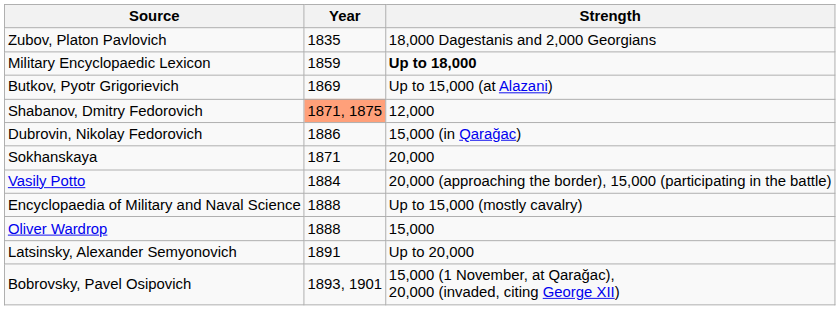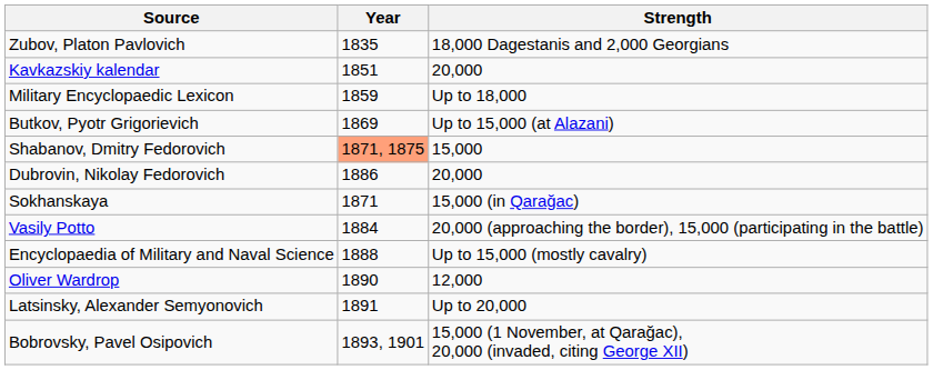 <table class="wikitable">
 <tr>
 <th>Source</th>
 <th>Year</th>
 <th>Strength</th>
 </tr>
 <tr>
 <td>Zubov, Platon Pavlovich</td>
 <td>1835</td>
 <td>18,000 Dagestanis and 2,000 Georgians</td>
 </tr>
 <tr>
+<td><a href='#'>Kavkazskiy kalendar</a></td>
+<td>1851</td>
+<td>20,000</td>
+</tr>
+<tr>
 <td>Military Encyclopaedic Lexicon</td>
 <td>1859</td>
-<td><strong>Up to 18,000</strong></td>
+<td>Up to 18,000</td>
 </tr>
 <tr>
 <td>Butkov, Pyotr Grigorievich</td>
 <td>1869</td>
 <td>Up to 15,000 (at <a href='#'>Alazani</a>)</td>
 </tr>
 <tr>
 <td>Shabanov, Dmitry Fedorovich</td>
 <td style="background: lightsalmon;">1871, 1875</td>
-<td>12,000</td>
+<td>15,000</td>
 </tr>
 <tr>
 <td>Dubrovin, Nikolay Fedorovich</td>
 <td>1886</td>
-<td>15,000 (in <a href='#'>Qarağac</a>)</td>
+<td>20,000</td>
 </tr>
 <tr>
 <td>Sokhanskaya</td>
 <td>1871</td>
-<td>20,000</td>
+<td>15,000 (in <a href='#'>Qarağac</a>)</td>
 </tr>
 <tr>
 <td><a href='#'>Vasily Potto</a></td>
 <td>1884</td>
 <td>20,000 (approaching the border), 15,000 (participating in the battle)</td>
 </tr>
 <tr>
 <td>Encyclopaedia of Military and Naval Science</td>
 <td>1888</td>
 <td>Up to 15,000 (mostly cavalry)</td>
 </tr>
 <tr>
 <td><a href='#'>Oliver Wardrop</a></td>
-<td>1888</td>
-<td>15,000</td>
+<td>1890</td>
+<td>12,000</td>
 </tr>
 <tr>
 <td>Latsinsky, Alexander Semyonovich</td>
 <td>1891</td>
 <td>Up to 20,000</td>
 </tr>
 <tr>
 <td>Bobrovsky, Pavel Osipovich</td>
 <td>1893, 1901</td>
 <td>15,000 (1 November, at Qarağac),<br>20,000 (invaded, citing <a href='#'>George XII</a>)</td>
 </tr>
 </table>
